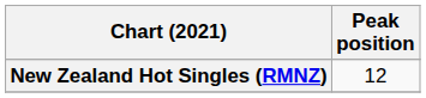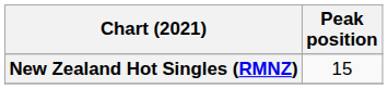 <table class="wikitable sortable plainrowheaders" style="text-align:center">
 <tr>
 <th>Chart (2021)</th>
 <th>Peak<br>position</th>
 </tr>
 <tr>
 </tr>
 <tr>
 </tr>
 <tr>
 <th scope="row">New Zealand Hot Singles (<a href='#'>RMNZ</a>)</th>
-<td>12</td>
+<td>15</td>
 </tr>
 <tr>
 </tr>
 <tr>
 </tr>
 <tr>
 </tr>
 </table>
